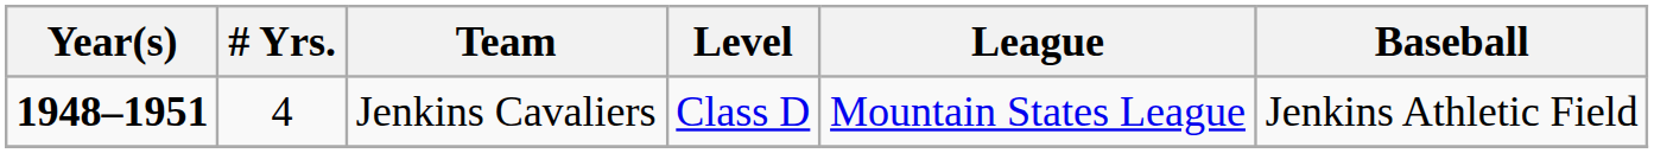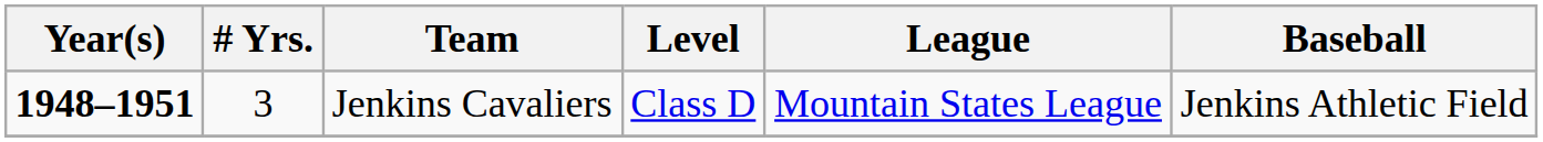 <table class="wikitable" style="text-align:center; font-size: 95%;">
 <tr>
 <th>Year(s)</th>
 <th># Yrs.</th>
 <th>Team</th>
 <th>Level</th>
 <th>League</th>
 <th>Baseball</th>
 </tr>
 <tr>
 <td><strong>1948–1951</strong></td>
-<td>4</td>
+<td>3</td>
 <td>Jenkins Cavaliers</td>
 <td><a href='#'>Class D</a></td>
 <td><a href='#'>Mountain States League</a></td>
 <td>Jenkins Athletic Field</td>
 </tr>
 <tr>
 </tr>
 </table>
